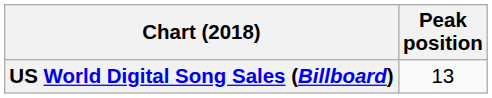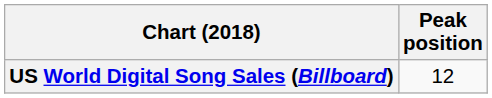 <table class="wikitable plainrowheaders" style="text-align:center">
 <tr>
 <th scope="col">Chart (2018)</th>
 <th scope="col">Peak<br>position</th>
 </tr>
 <tr>
 <th scope="row">US <a href='#'>World Digital Song Sales</a> (<em><a href='#'>Billboard</a></em>)</th>
-<td>13</td>
+<td>12</td>
 </tr>
 </table>
